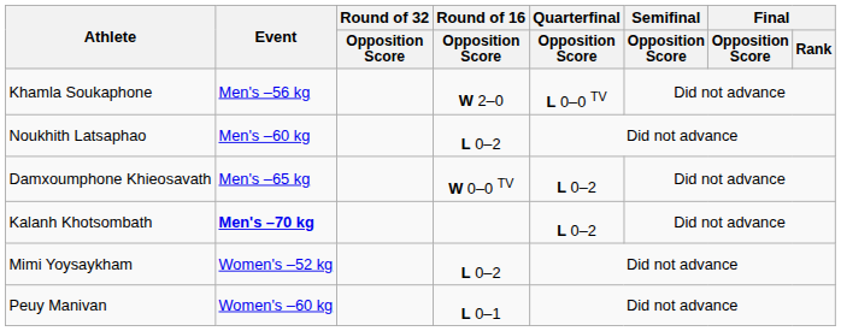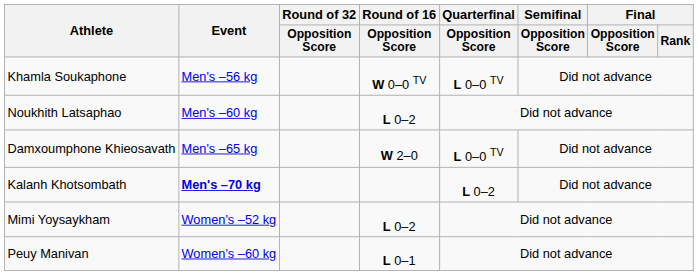 <table class=wikitable style=font-size:90%;text-align:center>
 <tr>
 <th rowspan=2>Athlete</th>
 <th rowspan=2>Event</th>
 <th>Round of 32</th>
 <th>Round of 16</th>
 <th>Quarterfinal</th>
 <th>Semifinal</th>
 <th colspan=2>Final</th>
 </tr>
 <tr style=font-size:95%>
 <th>Opposition<br>Score</th>
 <th>Opposition<br>Score</th>
 <th>Opposition<br>Score</th>
 <th>Opposition<br>Score</th>
 <th>Opposition<br>Score</th>
 <th>Rank</th>
 </tr>
 <tr>
 <td align=left>Khamla Soukaphone</td>
 <td align=left><a href='#'>Men's –56 kg</a></td>
 <td></td>
-<td><br><strong>W</strong> 2–0</td>
+<td><br><strong>W</strong> 0–0 <sup>TV</sup></td>
 <td><br><strong>L</strong> 0–0 <sup>TV</sup></td>
 <td colspan=3>Did not advance</td>
 </tr>
 <tr>
 <td align=left>Noukhith Latsaphao</td>
 <td align=left><a href='#'>Men's –60 kg</a></td>
 <td></td>
 <td><br><strong>L</strong> 0–2</td>
 <td colspan=4>Did not advance</td>
 </tr>
 <tr>
 <td align=left>Damxoumphone Khieosavath</td>
 <td align=left><a href='#'>Men's –65 kg</a></td>
 <td></td>
-<td><br><strong>W</strong> 0–0 <sup>TV</sup></td>
-<td><br><strong>L</strong> 0–2</td>
+<td><br><strong>W</strong> 2–0</td>
+<td><br><strong>L</strong> 0–0 <sup>TV</sup></td>
 <td colspan=3>Did not advance</td>
 </tr>
 <tr>
 <td align=left>Kalanh Khotsombath</td>
 <td align=left><strong><a href='#'>Men's –70 kg</a></strong></td>
 <td></td>
 <td></td>
 <td><br><strong>L</strong> 0–2</td>
 <td colspan=3>Did not advance</td>
 </tr>
 <tr>
 <td align=left>Mimi Yoysaykham</td>
 <td align=left><a href='#'>Women's –52 kg</a></td>
 <td></td>
 <td><br><strong>L</strong> 0–2</td>
 <td colspan=4>Did not advance</td>
 </tr>
 <tr>
 <td align=left>Peuy Manivan</td>
 <td align=left><a href='#'>Women's –60 kg</a></td>
 <td></td>
 <td><br><strong>L</strong> 0–1</td>
 <td colspan=4>Did not advance</td>
 </tr>
 </table>
